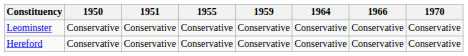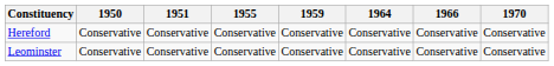 <table class="wikitable sortable">
 <tr>
 <th>Constituency</th>
 <th>1950</th>
 <th>1951</th>
 <th>1955</th>
 <th>1959</th>
 <th>1964</th>
 <th>1966</th>
 <th>1970</th>
 </tr>
 <tr>
+<td><a href='#'>Hereford</a></td>
+<td bgcolor=>Conservative</td>
+<td bgcolor=>Conservative</td>
+<td bgcolor=>Conservative</td>
+<td bgcolor=>Conservative</td>
+<td bgcolor=>Conservative</td>
+<td bgcolor=>Conservative</td>
+<td bgcolor=>Conservative</td>
+</tr>
+<tr>
 <td><a href='#'>Leominster</a></td>
 <td bgcolor=>Conservative</td>
 <td bgcolor=>Conservative</td>
 <td bgcolor=>Conservative</td>
 <td bgcolor=>Conservative</td>
 <td bgcolor=>Conservative</td>
 <td bgcolor=>Conservative</td>
 <td bgcolor=>Conservative</td>
 </tr>
-<tr>
-<td><a href='#'>Hereford</a></td>
-<td bgcolor=>Conservative</td>
-<td bgcolor=>Conservative</td>
-<td bgcolor=>Conservative</td>
-<td bgcolor=>Conservative</td>
-<td bgcolor=>Conservative</td>
-<td bgcolor=>Conservative</td>
-<td bgcolor=>Conservative</td>
-</tr>
 </table>
